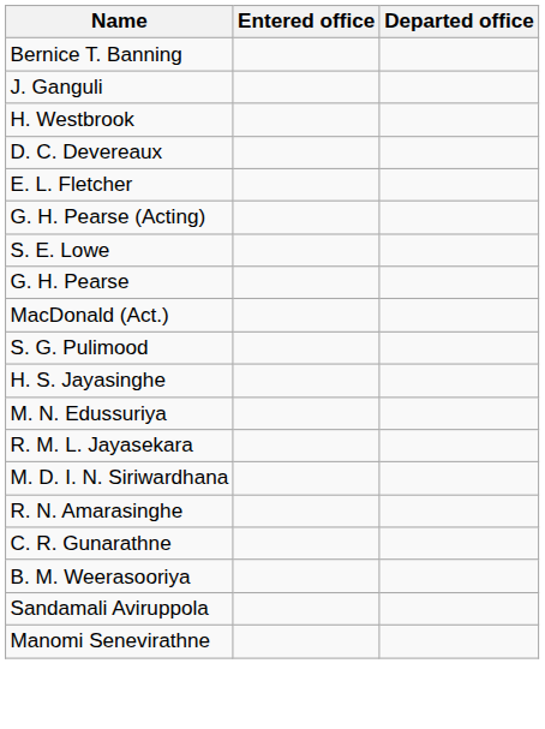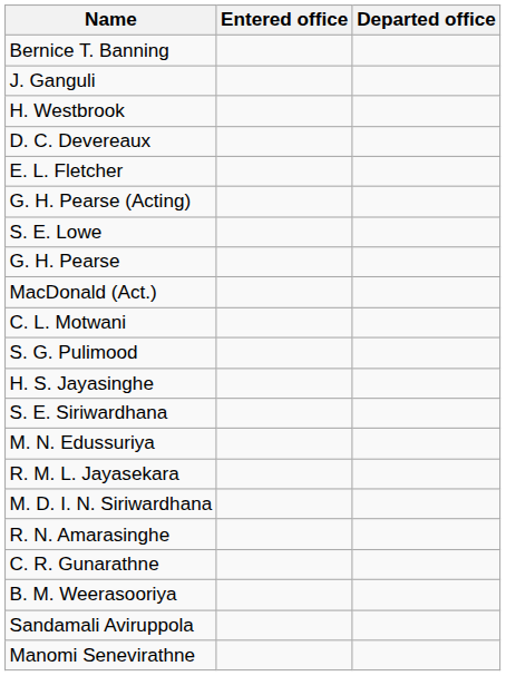 <table class="wikitable plainrowheaders">
 <tr>
 <th scope="col">Name</th>
 <th scope="col">Entered office</th>
 <th scope="col">Departed office</th>
 </tr>
 <tr>
 <td>Bernice T. Banning</td>
 <td></td>
 <td></td>
 </tr>
 <tr>
 <td>J. Ganguli</td>
 <td></td>
 <td></td>
 </tr>
 <tr>
 <td>H. Westbrook</td>
 <td></td>
 <td></td>
 </tr>
 <tr>
 <td>D. C. Devereaux</td>
 <td></td>
 <td></td>
 </tr>
 <tr>
 <td>E. L. Fletcher</td>
 <td></td>
 <td></td>
 </tr>
 <tr>
 <td>G. H. Pearse (Acting)</td>
 <td></td>
 <td></td>
 </tr>
 <tr>
 <td>S. E. Lowe</td>
 <td></td>
 <td></td>
 </tr>
 <tr>
 <td>G. H. Pearse</td>
 <td></td>
 <td></td>
 </tr>
 <tr>
 <td>MacDonald (Act.)</td>
 <td></td>
 <td></td>
 </tr>
 <tr>
+<td>C. L. Motwani</td>
+<td></td>
+<td></td>
+</tr>
+<tr>
 <td>S. G. Pulimood</td>
 <td></td>
 <td></td>
 </tr>
 <tr>
 <td>H. S. Jayasinghe</td>
+<td></td>
+<td></td>
+</tr>
+<tr>
+<td>S. E. Siriwardhana</td>
 <td></td>
 <td></td>
 </tr>
 <tr>
 <td>M. N. Edussuriya</td>
 <td></td>
 <td></td>
 </tr>
 <tr>
 <td>R. M. L. Jayasekara</td>
 <td></td>
 <td></td>
 </tr>
 <tr>
 <td>M. D. I. N. Siriwardhana</td>
 <td></td>
 <td></td>
 </tr>
 <tr>
 <td>R. N. Amarasinghe</td>
 <td></td>
 <td></td>
 </tr>
 <tr>
 <td>C. R. Gunarathne</td>
 <td></td>
 <td></td>
 </tr>
 <tr>
 <td>B. M. Weerasooriya</td>
 <td></td>
 <td></td>
 </tr>
 <tr>
 <td>Sandamali Aviruppola</td>
 <td></td>
 <td></td>
 </tr>
 <tr>
 <td>Manomi Senevirathne</td>
 <td></td>
 <td></td>
 </tr>
 </table>
